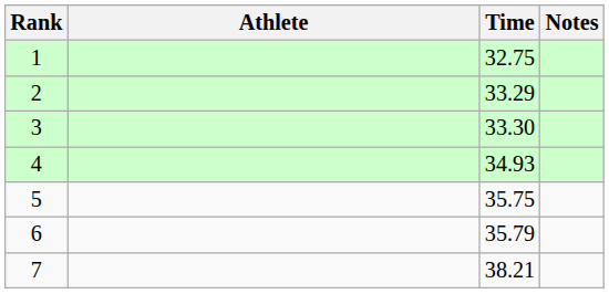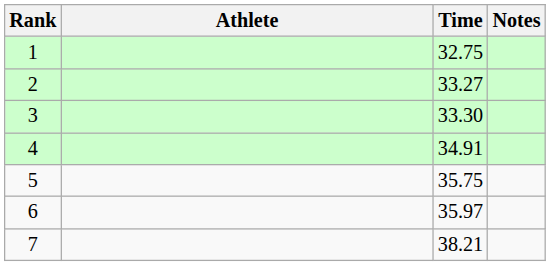 <table class="wikitable" style="text-align:center">
 <tr>
 <th>Rank</th>
 <th Style="width:18em">Athlete</th>
 <th>Time</th>
 <th>Notes</th>
 </tr>
 <tr style="background:#cfc">
 <td>1</td>
 <td style="text-align:left"></td>
 <td>32.75</td>
 <td></td>
 </tr>
 <tr style="background:#cfc">
 <td>2</td>
 <td style="text-align:left"></td>
-<td>33.29</td>
+<td>33.27</td>
 <td></td>
 </tr>
 <tr style="background:#cfc">
 <td>3</td>
 <td style="text-align:left"></td>
 <td>33.30</td>
 <td></td>
 </tr>
 <tr style="background:#cfc">
 <td>4</td>
 <td style="text-align:left"></td>
-<td>34.93</td>
+<td>34.91</td>
 <td></td>
 </tr>
 <tr>
 <td>5</td>
 <td style="text-align:left"></td>
 <td>35.75</td>
 <td></td>
 </tr>
 <tr>
 <td>6</td>
 <td style="text-align:left"></td>
-<td>35.79</td>
+<td>35.97</td>
 <td></td>
 </tr>
 <tr>
 <td>7</td>
 <td style="text-align:left"></td>
 <td>38.21</td>
 <td></td>
 </tr>
 </table>
